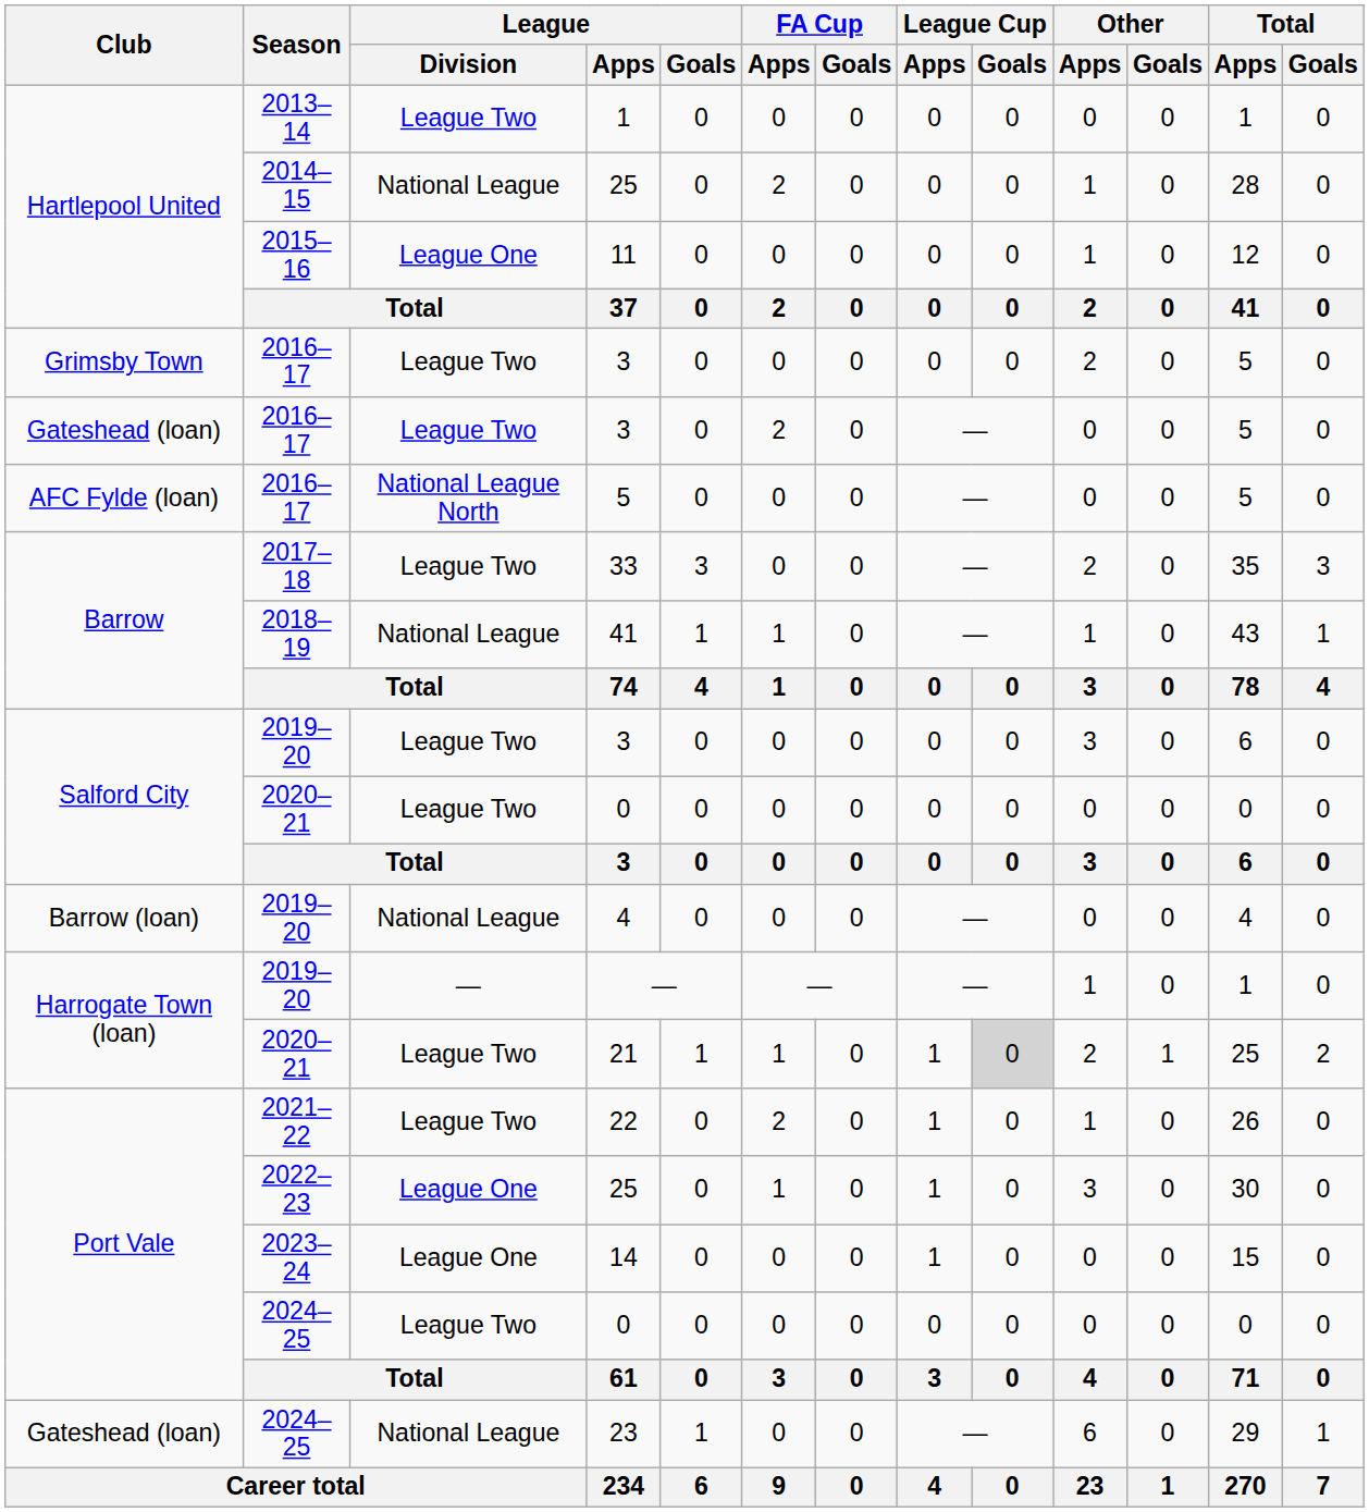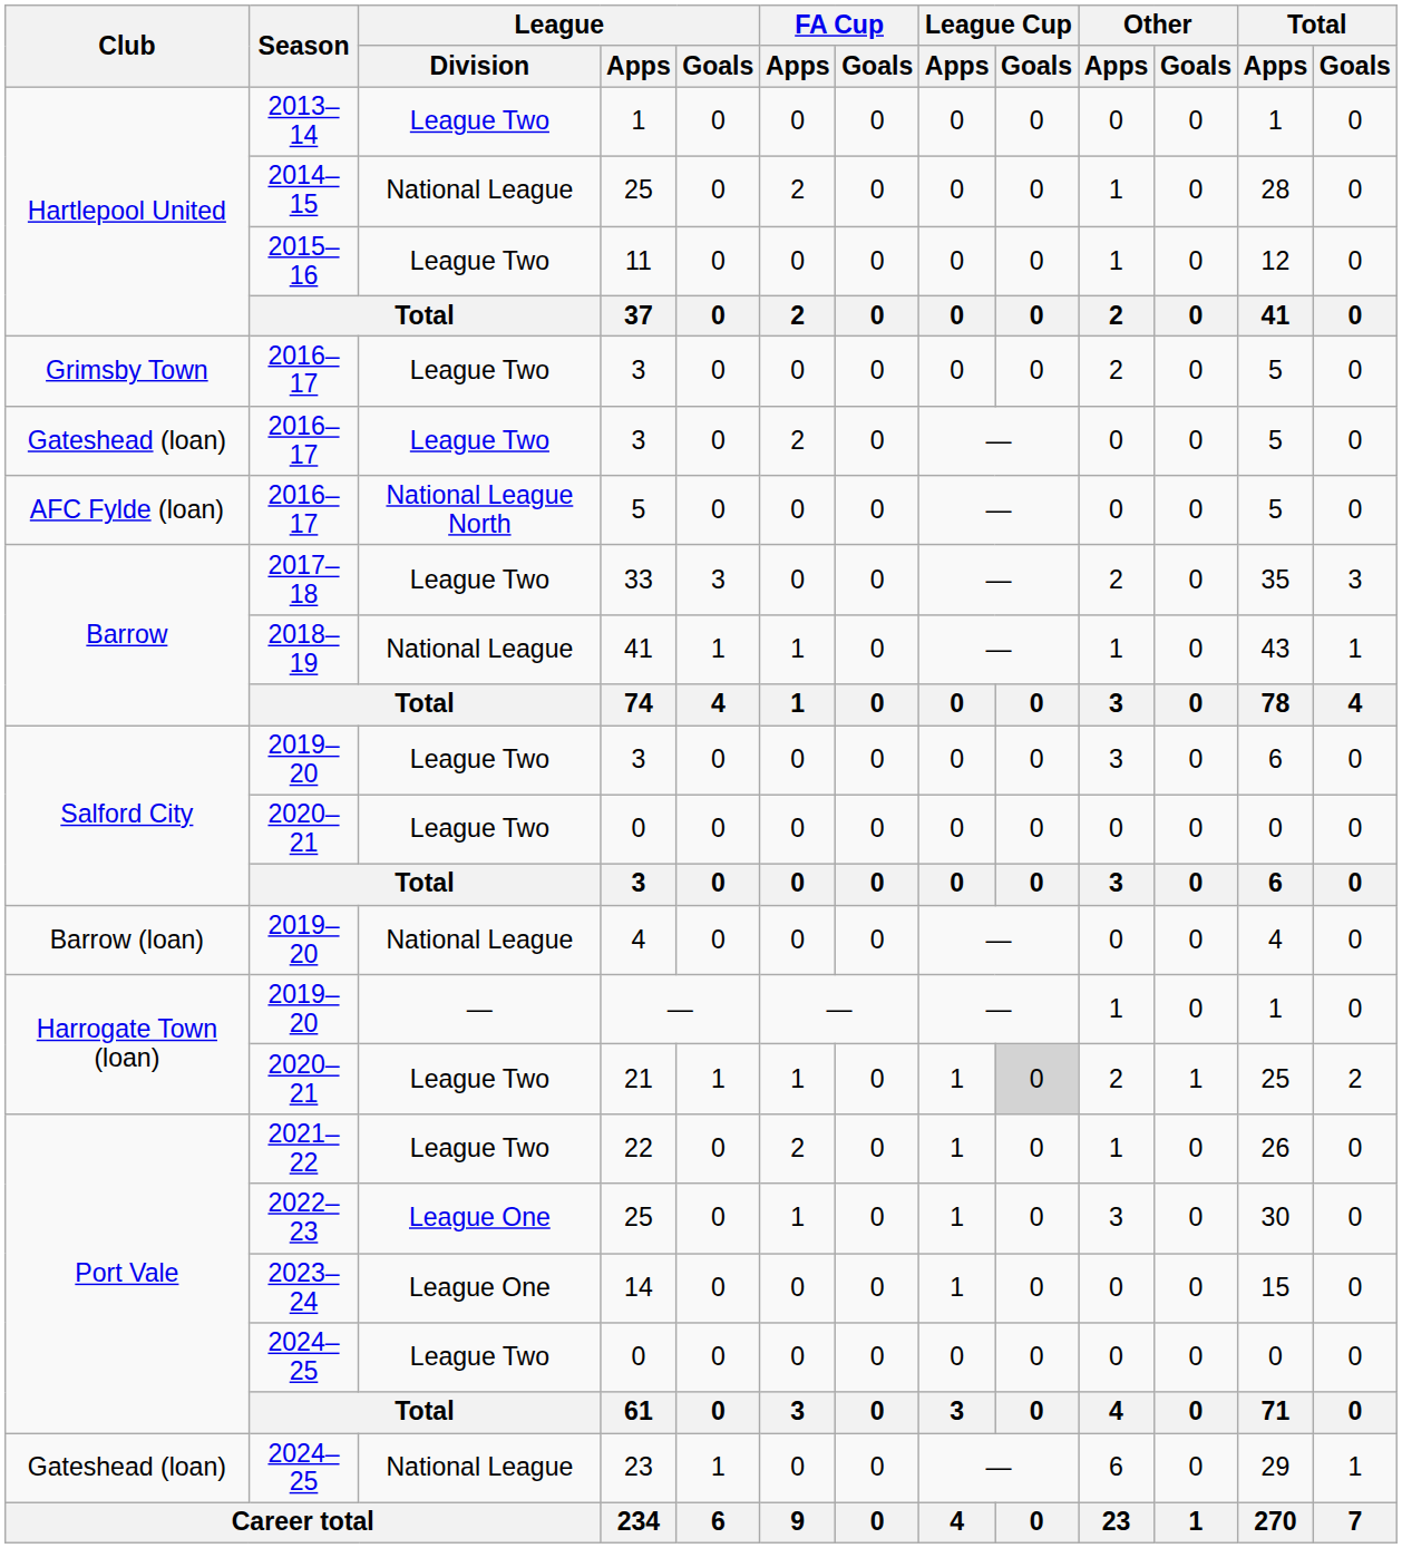 <table class=wikitable style="text-align: center">
 <tr>
 <th rowspan=2>Club</th>
 <th rowspan=2>Season</th>
 <th colspan=3>League</th>
 <th colspan=2><a href='#'>FA Cup</a></th>
 <th colspan=2>League Cup</th>
 <th colspan=2>Other</th>
 <th colspan=2>Total</th>
 </tr>
 <tr>
 <th>Division</th>
 <th>Apps</th>
 <th>Goals</th>
 <th>Apps</th>
 <th>Goals</th>
 <th>Apps</th>
 <th>Goals</th>
 <th>Apps</th>
 <th>Goals</th>
 <th>Apps</th>
 <th>Goals</th>
 </tr>
 <tr>
 <td rowspan=4><a href='#'>Hartlepool United</a></td>
 <td><a href='#'>2013–14</a></td>
 <td><a href='#'>League Two</a></td>
 <td>1</td>
 <td>0</td>
 <td>0</td>
 <td>0</td>
 <td>0</td>
 <td>0</td>
 <td>0</td>
 <td>0</td>
 <td>1</td>
 <td>0</td>
 </tr>
 <tr>
 <td><a href='#'>2014–15</a></td>
 <td>National League</td>
 <td>25</td>
 <td>0</td>
 <td>2</td>
 <td>0</td>
 <td>0</td>
 <td>0</td>
 <td>1</td>
 <td>0</td>
 <td>28</td>
 <td>0</td>
 </tr>
 <tr>
 <td><a href='#'>2015–16</a></td>
-<td><a href='#'>League One</a></td>
+<td>League Two</td>
 <td>11</td>
 <td>0</td>
 <td>0</td>
 <td>0</td>
 <td>0</td>
 <td>0</td>
 <td>1</td>
 <td>0</td>
 <td>12</td>
 <td>0</td>
 </tr>
 <tr>
 <th colspan=2>Total</th>
 <th>37</th>
 <th>0</th>
 <th>2</th>
 <th>0</th>
 <th>0</th>
 <th>0</th>
 <th>2</th>
 <th>0</th>
 <th>41</th>
 <th>0</th>
 </tr>
 <tr>
 <td><a href='#'>Grimsby Town</a></td>
 <td><a href='#'>2016–17</a></td>
 <td>League Two</td>
 <td>3</td>
 <td>0</td>
 <td>0</td>
 <td>0</td>
 <td>0</td>
 <td>0</td>
 <td>2</td>
 <td>0</td>
 <td>5</td>
 <td>0</td>
 </tr>
 <tr>
 <td><a href='#'>Gateshead</a> (loan)</td>
 <td><a href='#'>2016–17</a></td>
 <td><a href='#'>League Two</a></td>
 <td>3</td>
 <td>0</td>
 <td>2</td>
 <td>0</td>
 <td colspan=2>—</td>
 <td>0</td>
 <td>0</td>
 <td>5</td>
 <td>0</td>
 </tr>
 <tr>
 <td><a href='#'>AFC Fylde</a> (loan)</td>
 <td><a href='#'>2016–17</a></td>
 <td><a href='#'>National League North</a></td>
 <td>5</td>
 <td>0</td>
 <td>0</td>
 <td>0</td>
 <td colspan=2>—</td>
 <td>0</td>
 <td>0</td>
 <td>5</td>
 <td>0</td>
 </tr>
 <tr>
 <td rowspan=3><a href='#'>Barrow</a></td>
 <td><a href='#'>2017–18</a></td>
 <td>League Two</td>
 <td>33</td>
 <td>3</td>
 <td>0</td>
 <td>0</td>
 <td colspan=2>—</td>
 <td>2</td>
 <td>0</td>
 <td>35</td>
 <td>3</td>
 </tr>
 <tr>
 <td><a href='#'>2018–19</a></td>
 <td>National League</td>
 <td>41</td>
 <td>1</td>
 <td>1</td>
 <td>0</td>
 <td colspan=2>—</td>
 <td>1</td>
 <td>0</td>
 <td>43</td>
 <td>1</td>
 </tr>
 <tr>
 <th colspan=2>Total</th>
 <th>74</th>
 <th>4</th>
 <th>1</th>
 <th>0</th>
 <th>0</th>
 <th>0</th>
 <th>3</th>
 <th>0</th>
 <th>78</th>
 <th>4</th>
 </tr>
 <tr>
 <td rowspan=3><a href='#'>Salford City</a></td>
 <td><a href='#'>2019–20</a></td>
 <td>League Two</td>
 <td>3</td>
 <td>0</td>
 <td>0</td>
 <td>0</td>
 <td>0</td>
 <td>0</td>
 <td>3</td>
 <td>0</td>
 <td>6</td>
 <td>0</td>
 </tr>
 <tr>
 <td><a href='#'>2020–21</a></td>
 <td>League Two</td>
 <td>0</td>
 <td>0</td>
 <td>0</td>
 <td>0</td>
 <td>0</td>
 <td>0</td>
 <td>0</td>
 <td>0</td>
 <td>0</td>
 <td>0</td>
 </tr>
 <tr>
 <th colspan=2>Total</th>
 <th>3</th>
 <th>0</th>
 <th>0</th>
 <th>0</th>
 <th>0</th>
 <th>0</th>
 <th>3</th>
 <th>0</th>
 <th>6</th>
 <th>0</th>
 </tr>
 <tr>
 <td>Barrow (loan)</td>
 <td><a href='#'>2019–20</a></td>
 <td>National League</td>
 <td>4</td>
 <td>0</td>
 <td>0</td>
 <td>0</td>
 <td colspan="2">—</td>
 <td>0</td>
 <td>0</td>
 <td>4</td>
 <td>0</td>
 </tr>
 <tr>
 <td rowspan=2><a href='#'>Harrogate Town</a> (loan)</td>
 <td><a href='#'>2019–20</a></td>
 <td>—</td>
 <td colspan="2">—</td>
 <td colspan="2">—</td>
 <td colspan="2">—</td>
 <td>1</td>
 <td>0</td>
 <td>1</td>
 <td>0</td>
 </tr>
 <tr>
 <td><a href='#'>2020–21</a></td>
 <td>League Two</td>
 <td>21</td>
 <td>1</td>
 <td>1</td>
 <td>0</td>
 <td>1</td>
 <td style="background: lightgrey;">0</td>
 <td>2</td>
 <td>1</td>
 <td>25</td>
 <td>2</td>
 </tr>
 <tr>
 <td rowspan=5><a href='#'>Port Vale</a></td>
 <td><a href='#'>2021–22</a></td>
 <td>League Two</td>
 <td>22</td>
 <td>0</td>
 <td>2</td>
 <td>0</td>
 <td>1</td>
 <td>0</td>
 <td>1</td>
 <td>0</td>
 <td>26</td>
 <td>0</td>
 </tr>
 <tr>
 <td><a href='#'>2022–23</a></td>
 <td><a href='#'>League One</a></td>
 <td>25</td>
 <td>0</td>
 <td>1</td>
 <td>0</td>
 <td>1</td>
 <td>0</td>
 <td>3</td>
 <td>0</td>
 <td>30</td>
 <td>0</td>
 </tr>
 <tr>
 <td><a href='#'>2023–24</a></td>
 <td>League One</td>
 <td>14</td>
 <td>0</td>
 <td>0</td>
 <td>0</td>
 <td>1</td>
 <td>0</td>
 <td>0</td>
 <td>0</td>
 <td>15</td>
 <td>0</td>
 </tr>
 <tr>
 <td><a href='#'>2024–25</a></td>
 <td>League Two</td>
 <td>0</td>
 <td>0</td>
 <td>0</td>
 <td>0</td>
 <td>0</td>
 <td>0</td>
 <td>0</td>
 <td>0</td>
 <td>0</td>
 <td>0</td>
 </tr>
 <tr>
 <th colspan=2>Total</th>
 <th>61</th>
 <th>0</th>
 <th>3</th>
 <th>0</th>
 <th>3</th>
 <th>0</th>
 <th>4</th>
 <th>0</th>
 <th>71</th>
 <th>0</th>
 </tr>
 <tr>
 <td>Gateshead (loan)</td>
 <td><a href='#'>2024–25</a></td>
 <td>National League</td>
 <td>23</td>
 <td>1</td>
 <td>0</td>
 <td>0</td>
 <td colspan="2">—</td>
 <td>6</td>
 <td>0</td>
 <td>29</td>
 <td>1</td>
 </tr>
 <tr>
 <th colspan=3>Career total</th>
 <th>234</th>
 <th>6</th>
 <th>9</th>
 <th>0</th>
 <th>4</th>
 <th>0</th>
 <th>23</th>
 <th>1</th>
 <th>270</th>
 <th>7</th>
 </tr>
 </table>
